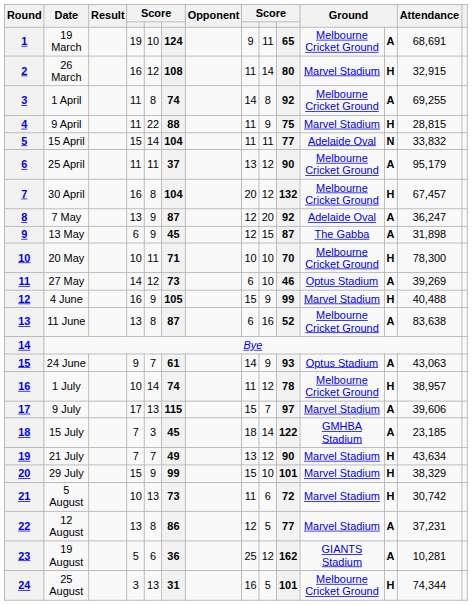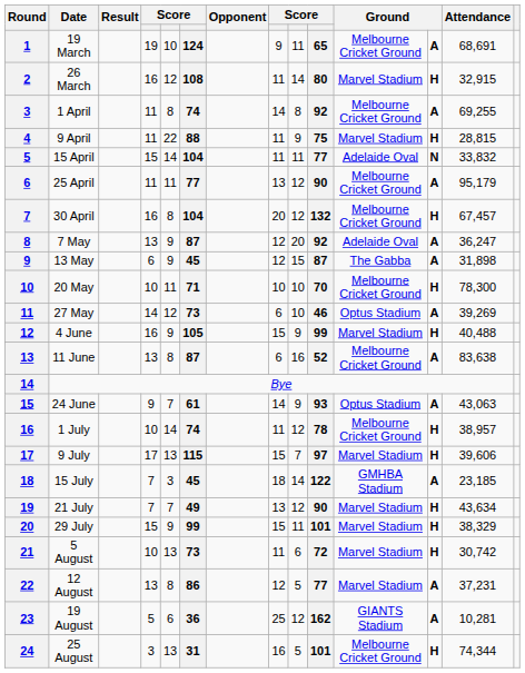 <table class="wikitable plainrowheaders" style="font-size:90%; text-align:center;">
 <tr>
 <th rowspan="2" scope="col">Round</th>
 <th rowspan="2" scope="col">Date</th>
 <th rowspan="2" scope="col">Result</th>
 <th colspan="3" scope="col">Score</th>
 <th rowspan="2" scope="col">Opponent</th>
 <th colspan="3" scope="col">Score</th>
 <th colspan="2" rowspan="2" scope="col">Ground</th>
 <th rowspan="2" scope="col">Attendance</th>
 <th rowspan="2" scope="col"></th>
 </tr>
 <tr>
 <th scope="col"></th>
 <th scope="col"></th>
 <th scope="col"></th>
 <th scope="col"></th>
 <th scope="col"></th>
 <th scope="col"></th>
 </tr>
 <tr>
 <th scope="row" style="text-align:center;"><a href='#'><strong>1</strong></a></th>
 <td>19 March</td>
 <td></td>
 <td>19</td>
 <td>10</td>
 <th>124</th>
 <td></td>
 <td>9</td>
 <td>11</td>
 <th>65</th>
 <td><a href='#'>Melbourne Cricket Ground</a></td>
 <td><strong>A</strong></td>
 <td>68,691</td>
 <td></td>
 </tr>
 <tr>
 <th><a href='#'>2</a></th>
 <td>26 March</td>
 <td></td>
 <td>16</td>
 <td>12</td>
 <th>108</th>
 <td></td>
 <td>11</td>
 <td>14</td>
 <th>80</th>
 <td><a href='#'>Marvel Stadium</a></td>
 <td><strong>H</strong></td>
 <td>32,915</td>
 <td></td>
 </tr>
 <tr>
 <th><a href='#'>3</a></th>
 <td>1 April</td>
 <td></td>
 <td>11</td>
 <td>8</td>
 <th>74</th>
 <td></td>
 <td>14</td>
 <td>8</td>
 <th>92</th>
 <td><a href='#'>Melbourne Cricket Ground</a></td>
 <td><strong>A</strong></td>
 <td>69,255</td>
 <td></td>
 </tr>
 <tr>
 <th><a href='#'>4</a></th>
 <td>9 April</td>
 <td></td>
 <td>11</td>
 <td>22</td>
 <th>88</th>
 <td></td>
 <td>11</td>
 <td>9</td>
 <th>75</th>
 <td><a href='#'>Marvel Stadium</a></td>
 <td><strong>H</strong></td>
 <td>28,815</td>
 <td></td>
 </tr>
 <tr>
 <th><a href='#'>5</a></th>
 <td>15 April</td>
 <td></td>
 <td>15</td>
 <td>14</td>
 <th>104</th>
 <td></td>
 <td>11</td>
 <td>11</td>
 <th>77</th>
 <td><a href='#'>Adelaide Oval</a></td>
 <td><strong>N</strong></td>
 <td>33,832</td>
 <td></td>
 </tr>
 <tr>
 <th><a href='#'>6</a></th>
 <td>25 April</td>
 <td></td>
 <td>11</td>
 <td>11</td>
-<th>37</th>
+<th>77</th>
 <td></td>
 <td>13</td>
 <td>12</td>
 <th>90</th>
 <td><a href='#'>Melbourne Cricket Ground</a></td>
 <td><strong>A</strong></td>
 <td>95,179</td>
 <td></td>
 </tr>
 <tr>
 <th><a href='#'>7</a></th>
 <td>30 April</td>
 <td></td>
 <td>16</td>
 <td>8</td>
 <th>104</th>
 <td></td>
 <td>20</td>
 <td>12</td>
 <th>132</th>
 <td><a href='#'>Melbourne Cricket Ground</a></td>
 <td><strong>H</strong></td>
 <td>67,457</td>
 <td></td>
 </tr>
 <tr>
 <th><a href='#'>8</a></th>
 <td>7 May</td>
 <td></td>
 <td>13</td>
 <td>9</td>
 <th>87</th>
 <td></td>
 <td>12</td>
 <td>20</td>
 <th>92</th>
 <td><a href='#'>Adelaide Oval</a></td>
 <td><strong>A</strong></td>
 <td>36,247</td>
 <td></td>
 </tr>
 <tr>
 <th><a href='#'>9</a></th>
 <td>13 May</td>
 <td></td>
 <td>6</td>
 <td>9</td>
 <th>45</th>
 <td></td>
 <td>12</td>
 <td>15</td>
 <th>87</th>
 <td><a href='#'>The Gabba</a></td>
 <td><strong>A</strong></td>
 <td>31,898</td>
 <td></td>
 </tr>
 <tr>
 <th><a href='#'>10</a></th>
 <td>20 May</td>
 <td></td>
 <td>10</td>
 <td>11</td>
 <th>71</th>
 <td></td>
 <td>10</td>
 <td>10</td>
 <th>70</th>
 <td><a href='#'>Melbourne Cricket Ground</a></td>
 <td><strong>H</strong></td>
 <td>78,300</td>
 <td></td>
 </tr>
 <tr>
 <th><a href='#'>11</a></th>
 <td>27 May</td>
 <td></td>
 <td>14</td>
 <td>12</td>
 <th>73</th>
 <td></td>
 <td>6</td>
 <td>10</td>
 <th>46</th>
 <td><a href='#'>Optus Stadium</a></td>
 <td><strong>A</strong></td>
 <td>39,269</td>
 <td></td>
 </tr>
 <tr>
 <th><a href='#'>12</a></th>
 <td>4 June</td>
 <td></td>
 <td>16</td>
 <td>9</td>
 <th>105</th>
 <td></td>
 <td>15</td>
 <td>9</td>
 <th>99</th>
 <td><a href='#'>Marvel Stadium</a></td>
 <td><strong>H</strong></td>
 <td>40,488</td>
 <td></td>
 </tr>
 <tr>
 <th><a href='#'>13</a></th>
 <td>11 June</td>
 <td></td>
 <td>13</td>
 <td>8</td>
 <th>87</th>
 <td></td>
 <td>6</td>
 <td>16</td>
 <th>52</th>
 <td><a href='#'>Melbourne Cricket Ground</a></td>
 <td><strong>A</strong></td>
 <td>83,638</td>
 <td></td>
 </tr>
 <tr>
 <th><a href='#'>14</a></th>
 <td colspan="12"><em><a href='#'>Bye</a></em></td>
 <td></td>
 </tr>
 <tr>
 <th><a href='#'>15</a></th>
 <td>24 June</td>
 <td></td>
 <td>9</td>
 <td>7</td>
 <th>61</th>
 <td></td>
 <td>14</td>
 <td>9</td>
 <th>93</th>
 <td><a href='#'>Optus Stadium</a></td>
 <td><strong>A</strong></td>
 <td>43,063</td>
 <td></td>
 </tr>
 <tr>
 <th><a href='#'>16</a></th>
 <td>1 July</td>
 <td></td>
 <td>10</td>
 <td>14</td>
 <th>74</th>
 <td></td>
 <td>11</td>
 <td>12</td>
 <th>78</th>
 <td><a href='#'>Melbourne Cricket Ground</a></td>
 <td><strong>H</strong></td>
 <td>38,957</td>
 <td></td>
 </tr>
 <tr>
 <th><a href='#'>17</a></th>
 <td>9 July</td>
 <td></td>
 <td>17</td>
 <td>13</td>
 <th>115</th>
 <td></td>
 <td>15</td>
 <td>7</td>
 <th>97</th>
 <td><a href='#'>Marvel Stadium</a></td>
-<td><strong>A</strong></td>
+<td><strong>H</strong></td>
 <td>39,606</td>
 <td></td>
 </tr>
 <tr>
 <th><a href='#'>18</a></th>
 <td>15 July</td>
 <td></td>
 <td>7</td>
 <td>3</td>
 <th>45</th>
 <td></td>
 <td>18</td>
 <td>14</td>
 <th>122</th>
 <td><a href='#'>GMHBA Stadium</a></td>
 <td><strong>A</strong></td>
 <td>23,185</td>
 <td></td>
 </tr>
 <tr>
 <th><a href='#'>19</a></th>
 <td>21 July</td>
 <td></td>
 <td>7</td>
 <td>7</td>
 <th>49</th>
 <td></td>
 <td>13</td>
 <td>12</td>
 <th>90</th>
 <td><a href='#'>Marvel Stadium</a></td>
 <td><strong>H</strong></td>
 <td>43,634</td>
 <td></td>
 </tr>
 <tr>
 <th><a href='#'>20</a></th>
 <td>29 July</td>
 <td></td>
 <td>15</td>
 <td>9</td>
 <th>99</th>
 <td></td>
 <td>15</td>
-<td>10</td>
+<td>11</td>
 <th>101</th>
 <td><a href='#'>Marvel Stadium</a></td>
 <td><strong>H</strong></td>
 <td>38,329</td>
 <td></td>
 </tr>
 <tr>
 <th><a href='#'>21</a></th>
 <td>5 August</td>
 <td></td>
 <td>10</td>
 <td>13</td>
 <th>73</th>
 <td></td>
 <td>11</td>
 <td>6</td>
 <th>72</th>
 <td><a href='#'>Marvel Stadium</a></td>
 <td><strong>H</strong></td>
 <td>30,742</td>
 <td></td>
 </tr>
 <tr>
 <th><a href='#'>22</a></th>
 <td>12 August</td>
 <td></td>
 <td>13</td>
 <td>8</td>
 <th>86</th>
 <td></td>
 <td>12</td>
 <td>5</td>
 <th>77</th>
 <td><a href='#'>Marvel Stadium</a></td>
 <td><strong>A</strong></td>
 <td>37,231</td>
 <td></td>
 </tr>
 <tr>
 <th><a href='#'>23</a></th>
 <td>19 August</td>
 <td></td>
 <td>5</td>
 <td>6</td>
 <th>36</th>
 <td></td>
 <td>25</td>
 <td>12</td>
 <th>162</th>
 <td><a href='#'>GIANTS Stadium</a></td>
 <td><strong>A</strong></td>
 <td>10,281</td>
 <td></td>
 </tr>
 <tr>
 <th><a href='#'>24</a></th>
 <td>25 August</td>
 <td></td>
 <td>3</td>
 <td>13</td>
 <th>31</th>
 <td></td>
 <td>16</td>
 <td>5</td>
 <th>101</th>
 <td><a href='#'>Melbourne Cricket Ground</a></td>
 <td><strong>H</strong></td>
 <td>74,344</td>
 <td></td>
 </tr>
 </table>
